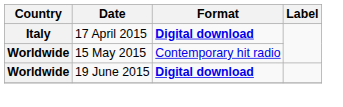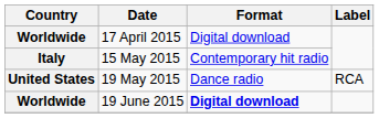 <table class="wikitable plainrowheaders">
 <tr>
 <th scope="col">Country</th>
 <th scope="col">Date</th>
 <th scope="col">Format</th>
 <th scope="col">Label</th>
 </tr>
 <tr>
-<th scope="row">Italy</th>
+<th scope="row">Worldwide</th>
 <td>17 April 2015</td>
-<td><strong><a href='#'>Digital download</a></strong></td>
+<td><a href='#'>Digital download</a></td>
 <td rowspan="2"></td>
 </tr>
 <tr>
-<th scope="row">Worldwide</th>
+<th scope="row">Italy</th>
 <td>15 May 2015</td>
 <td><a href='#'>Contemporary hit radio</a></td>
+</tr>
+<tr>
+<th scope="row">United States</th>
+<td>19 May 2015</td>
+<td><a href='#'>Dance radio</a></td>
+<td>RCA</td>
 </tr>
 <tr>
 <th scope="row">Worldwide</th>
 <td>19 June 2015</td>
 <td><strong><a href='#'>Digital download</a> </strong></td>
 <td></td>
 </tr>
 <tr>
 </tr>
 </table>
